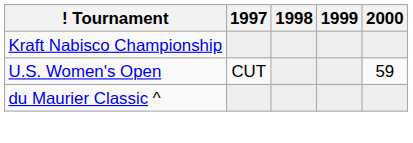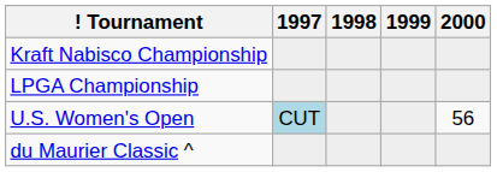 <table class="wikitable" style="font-size:95%;text-align:center;">
 <tr>
 <th>! Tournament</th>
 <th>1997</th>
 <th>1998</th>
 <th>1999</th>
 <th>2000</th>
 </tr>
 <tr>
 <td align=left><a href='#'>Kraft Nabisco Championship</a></td>
 <td style="background:#eeeeee;"></td>
 <td style="background:#eeeeee;"></td>
 <td style="background:#eeeeee;"></td>
 <td style="background:#eeeeee;"></td>
 </tr>
 <tr>
-<td align=left><a href='#'>U.S. Women's Open</a></td>
-<td>CUT</td>
+<td align=left><a href='#'>LPGA Championship</a></td>
 <td style="background:#eeeeee;"></td>
 <td style="background:#eeeeee;"></td>
-<td>59</td>
+<td style="background:#eeeeee;"></td>
+<td style="background:#eeeeee;"></td>
+</tr>
+<tr>
+<td align=left><a href='#'>U.S. Women's Open</a></td>
+<td style="background: lightblue;">CUT</td>
+<td style="background:#eeeeee;"></td>
+<td style="background:#eeeeee;"></td>
+<td>56</td>
 </tr>
 <tr>
 <td align=left><a href='#'>du Maurier Classic</a> ^</td>
 <td style="background:#eeeeee;"></td>
 <td style="background:#eeeeee;"></td>
 <td style="background:#eeeeee;"></td>
 <td style="background:#eeeeee;"></td>
 </tr>
 </table>
